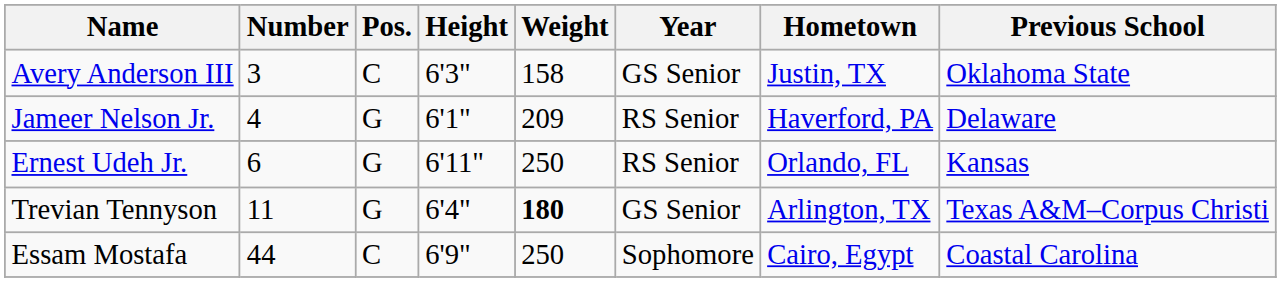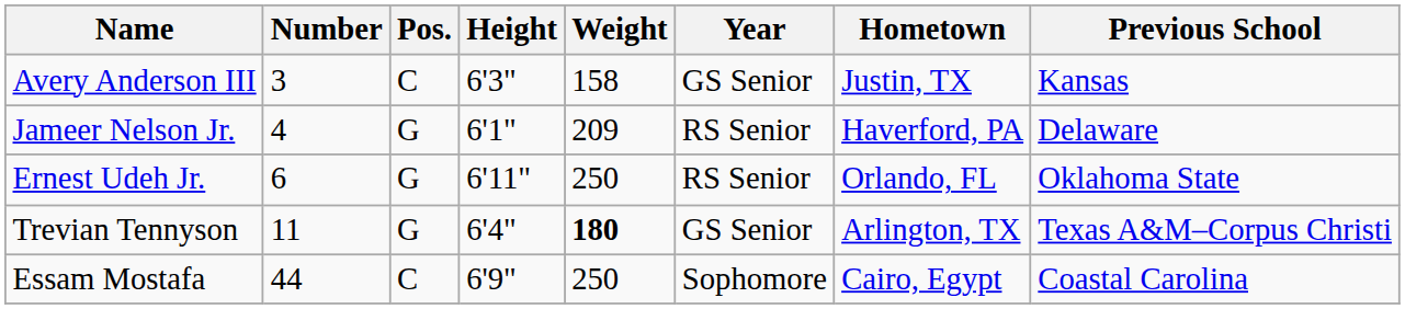 <table class="wikitable sortable" border="1">
 <tr>
 <th>Name</th>
 <th>Number</th>
 <th>Pos.</th>
 <th>Height</th>
 <th>Weight</th>
 <th>Year</th>
 <th>Hometown</th>
 <th class="unsortable">Previous School</th>
 </tr>
 <tr>
 <td><a href='#'>Avery Anderson III</a></td>
 <td>3</td>
 <td>C</td>
 <td>6'3"</td>
 <td>158</td>
 <td>GS Senior</td>
 <td><a href='#'>Justin, TX</a></td>
-<td><a href='#'>Oklahoma State</a></td>
+<td><a href='#'>Kansas</a></td>
 </tr>
 <tr>
 <td><a href='#'>Jameer Nelson Jr.</a></td>
 <td>4</td>
 <td>G</td>
 <td>6'1"</td>
 <td>209</td>
 <td>RS Senior</td>
 <td><a href='#'>Haverford, PA</a></td>
 <td><a href='#'>Delaware</a></td>
 </tr>
 <tr>
 <td><a href='#'>Ernest Udeh Jr.</a></td>
 <td>6</td>
 <td>G</td>
 <td>6'11"</td>
 <td>250</td>
 <td>RS Senior</td>
 <td><a href='#'>Orlando, FL</a></td>
-<td><a href='#'>Kansas</a></td>
+<td><a href='#'>Oklahoma State</a></td>
 </tr>
 <tr>
 <td>Trevian Tennyson</td>
 <td>11</td>
 <td>G</td>
 <td>6'4"</td>
 <td><strong>180</strong></td>
 <td>GS Senior</td>
 <td><a href='#'>Arlington, TX</a></td>
 <td><a href='#'>Texas A&M–Corpus Christi</a></td>
 </tr>
 <tr>
 <td>Essam Mostafa</td>
 <td>44</td>
 <td>C</td>
 <td>6'9"</td>
 <td>250</td>
 <td>Sophomore</td>
 <td><a href='#'>Cairo, Egypt</a></td>
 <td><a href='#'>Coastal Carolina</a></td>
 </tr>
 </table>
